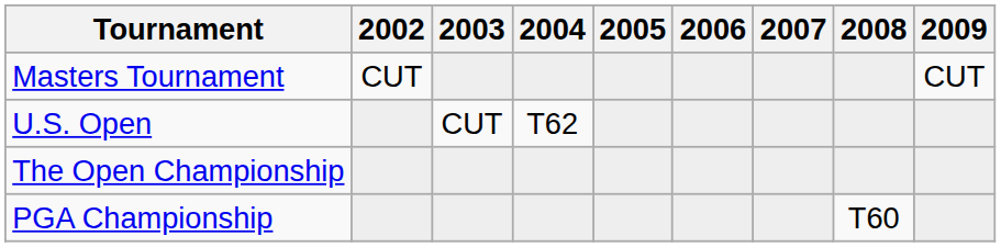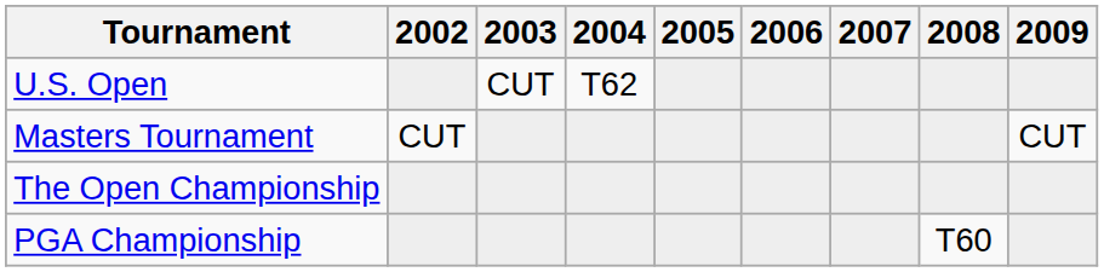 <table class="wikitable" style="font-size:95%;text-align:center;">
 <tr>
 <th>Tournament</th>
 <th>2002</th>
 <th>2003</th>
 <th>2004</th>
 <th>2005</th>
 <th>2006</th>
 <th>2007</th>
 <th>2008</th>
 <th>2009</th>
 </tr>
 <tr>
+<td align=left><a href='#'>U.S. Open</a></td>
+<td style="background:#eeeeee;"></td>
+<td>CUT</td>
+<td>T62</td>
+<td style="background:#eeeeee;"></td>
+<td style="background:#eeeeee;"></td>
+<td style="background:#eeeeee;"></td>
+<td style="background:#eeeeee;"></td>
+<td style="background:#eeeeee;"></td>
+</tr>
+<tr>
 <td align=left><a href='#'>Masters Tournament</a></td>
 <td>CUT</td>
 <td style="background:#eeeeee;"></td>
 <td style="background:#eeeeee;"></td>
 <td style="background:#eeeeee;"></td>
 <td style="background:#eeeeee;"></td>
 <td style="background:#eeeeee;"></td>
 <td style="background:#eeeeee;"></td>
 <td>CUT</td>
-</tr>
-<tr>
-<td align=left><a href='#'>U.S. Open</a></td>
-<td style="background:#eeeeee;"></td>
-<td>CUT</td>
-<td>T62</td>
-<td style="background:#eeeeee;"></td>
-<td style="background:#eeeeee;"></td>
-<td style="background:#eeeeee;"></td>
-<td style="background:#eeeeee;"></td>
-<td style="background:#eeeeee;"></td>
 </tr>
 <tr>
 <td align=left><a href='#'>The Open Championship</a></td>
 <td style="background:#eeeeee;"></td>
 <td style="background:#eeeeee;"></td>
 <td style="background:#eeeeee;"></td>
 <td style="background:#eeeeee;"></td>
 <td style="background:#eeeeee;"></td>
 <td style="background:#eeeeee;"></td>
 <td style="background:#eeeeee;"></td>
 <td style="background:#eeeeee;"></td>
 </tr>
 <tr>
 <td align=left><a href='#'>PGA Championship</a></td>
 <td style="background:#eeeeee;"></td>
 <td style="background:#eeeeee;"></td>
 <td style="background:#eeeeee;"></td>
 <td style="background:#eeeeee;"></td>
 <td style="background:#eeeeee;"></td>
 <td style="background:#eeeeee;"></td>
 <td>T60</td>
 <td style="background:#eeeeee;"></td>
 </tr>
 </table>
